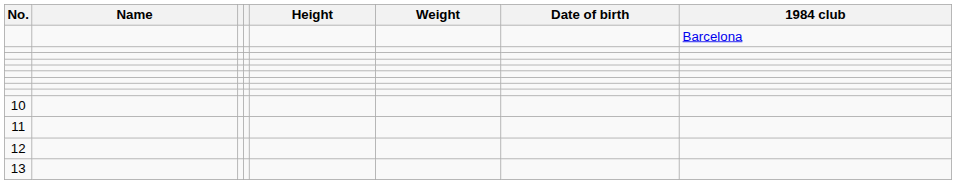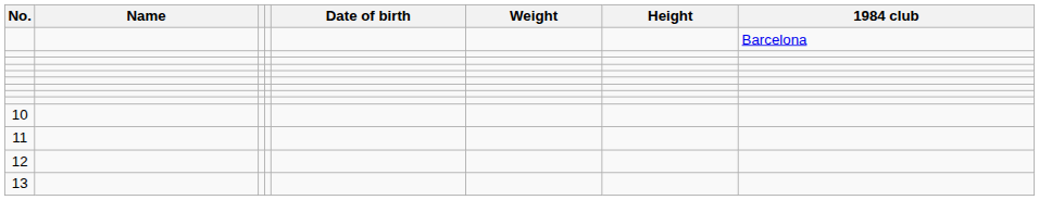 <table class="wikitable sortable" style="text-align:center;">
 <tr>
 <th>No.</th>
 <th style="width:15em">Name</th>
 <th></th>
 <th></th>
+<th style="width:13em">Date of birth</th>
+<th style="width:9em">Weight</th>
 <th style="width:9em">Height</th>
-<th style="width:9em">Weight</th>
-<th style="width:13em">Date of birth</th>
 <th style="width:20em">1984 club</th>
 </tr>
 <tr>
 <td></td>
 <td align=left></td>
 <td></td>
 <td></td>
+<td align=right></td>
 <td></td>
 <td></td>
-<td align=right></td>
 <td align=left> <a href='#'>Barcelona</a></td>
 </tr>
 <tr>
 <td></td>
 <td align=left></td>
 <td></td>
 <td></td>
+<td align=right></td>
 <td></td>
 <td></td>
-<td align=right></td>
 <td align=left></td>
 </tr>
 <tr>
 <td></td>
 <td align=left></td>
 <td></td>
 <td></td>
+<td align=right></td>
 <td></td>
 <td></td>
-<td align=right></td>
 <td align=left></td>
 </tr>
 <tr>
 <td></td>
 <td align=left></td>
 <td></td>
 <td></td>
+<td align=right></td>
 <td></td>
 <td></td>
-<td align=right></td>
 <td align=left></td>
 </tr>
 <tr>
 <td></td>
 <td align=left></td>
 <td></td>
 <td></td>
+<td align=right></td>
 <td></td>
 <td></td>
-<td align=right></td>
 <td align=left></td>
 </tr>
 <tr>
 <td></td>
 <td align=left></td>
 <td></td>
 <td></td>
+<td align=right></td>
 <td></td>
 <td></td>
-<td align=right></td>
 <td align=left></td>
 </tr>
 <tr>
 <td></td>
 <td align=left></td>
 <td></td>
 <td></td>
+<td align=right></td>
 <td></td>
 <td></td>
-<td align=right></td>
 <td align=left></td>
 </tr>
 <tr>
 <td></td>
 <td align=left></td>
 <td></td>
 <td></td>
+<td align=right></td>
 <td></td>
 <td></td>
-<td align=right></td>
 <td align=left></td>
 </tr>
 <tr>
 <td></td>
 <td align=left></td>
 <td></td>
 <td></td>
+<td align=right></td>
 <td></td>
 <td></td>
-<td align=right></td>
 <td align=left></td>
 </tr>
 <tr>
 <td>10</td>
 <td align=left></td>
 <td></td>
 <td></td>
+<td align=right></td>
 <td></td>
 <td></td>
-<td align=right></td>
 <td align=left></td>
 </tr>
 <tr>
 <td>11</td>
 <td align=left></td>
 <td></td>
 <td></td>
+<td align=right></td>
 <td></td>
 <td></td>
-<td align=right></td>
 <td align=left></td>
 </tr>
 <tr>
 <td>12</td>
 <td align=left></td>
 <td></td>
 <td></td>
+<td align=right></td>
 <td></td>
 <td></td>
-<td align=right></td>
 <td align=left></td>
 </tr>
 <tr>
 <td>13</td>
 <td align=left></td>
 <td></td>
 <td></td>
+<td align=right></td>
 <td></td>
 <td></td>
-<td align=right></td>
 <td align=left></td>
 </tr>
 </table>
